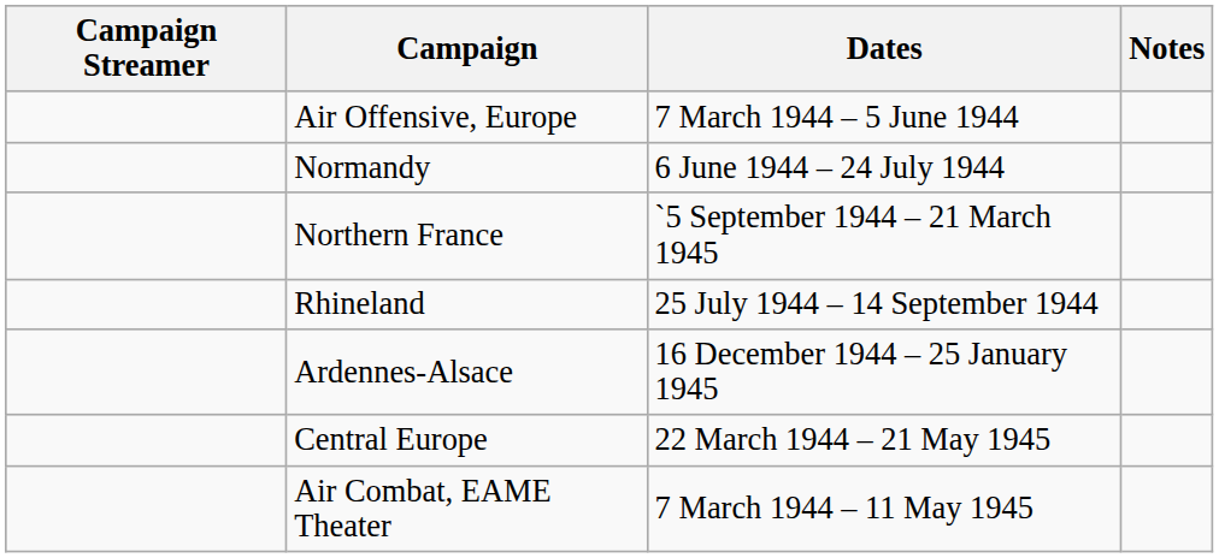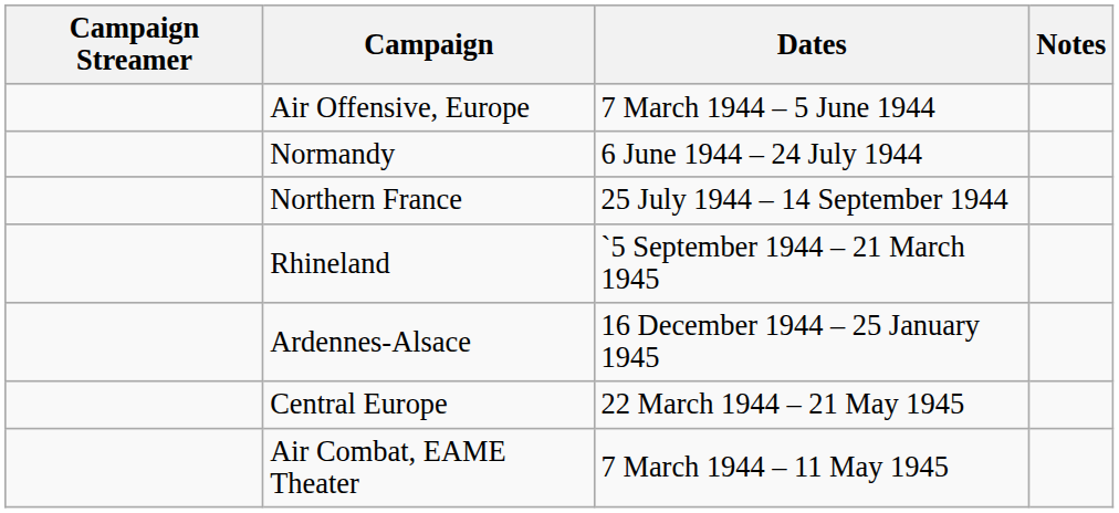 <table class="wikitable">
 <tr>
 <th>Campaign Streamer</th>
 <th>Campaign</th>
 <th>Dates</th>
 <th>Notes</th>
 </tr>
 <tr>
 <td></td>
 <td>Air Offensive, Europe</td>
 <td>7 March 1944 – 5 June 1944</td>
 <td></td>
 </tr>
 <tr>
 <td></td>
 <td>Normandy</td>
 <td>6 June 1944 – 24 July 1944</td>
 <td></td>
 </tr>
 <tr>
 <td></td>
 <td>Northern France</td>
-<td>`5 September 1944 – 21 March 1945</td>
+<td>25 July 1944 – 14 September 1944</td>
 <td></td>
 </tr>
 <tr>
 <td></td>
 <td>Rhineland</td>
-<td>25 July 1944 – 14 September 1944</td>
+<td>`5 September 1944 – 21 March 1945</td>
 <td></td>
 </tr>
 <tr>
 <td></td>
 <td>Ardennes-Alsace</td>
 <td>16 December 1944 – 25 January 1945</td>
 <td></td>
 </tr>
 <tr>
 <td></td>
 <td>Central Europe</td>
 <td>22 March 1944 – 21 May 1945</td>
 <td></td>
 </tr>
 <tr>
 <td></td>
 <td>Air Combat, EAME Theater</td>
 <td>7 March 1944 – 11 May 1945</td>
 <td></td>
 </tr>
 </table>
